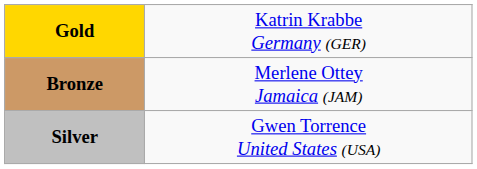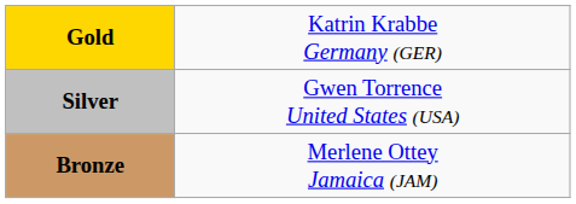 <table class="wikitable" style=" text-align:center; font-size:110%;" width="35%">
 <tr>
 <td bgcolor="gold"><strong>Gold</strong></td>
 <td> <a href='#'>Katrin Krabbe</a><br><em><a href='#'>Germany</a> <small>(GER)</small></em></td>
 </tr>
 <tr>
+<td bgcolor="silver"><strong>Silver</strong></td>
+<td> <a href='#'>Gwen Torrence</a><br><em><a href='#'>United States</a> <small>(USA)</small></em></td>
+</tr>
+<tr>
 <td bgcolor="CC9966"><strong>Bronze</strong></td>
 <td> <a href='#'>Merlene Ottey</a><br><em><a href='#'>Jamaica</a> <small>(JAM)</small></em></td>
 </tr>
-<tr>
-<td bgcolor="silver"><strong>Silver</strong></td>
-<td> <a href='#'>Gwen Torrence</a><br><em><a href='#'>United States</a> <small>(USA)</small></em></td>
-</tr>
 </table>
